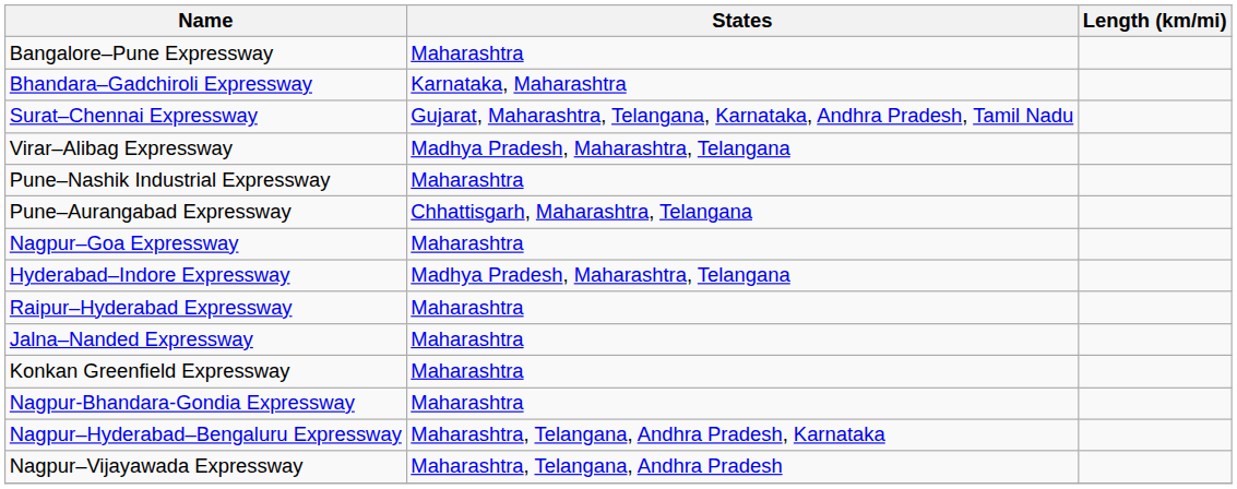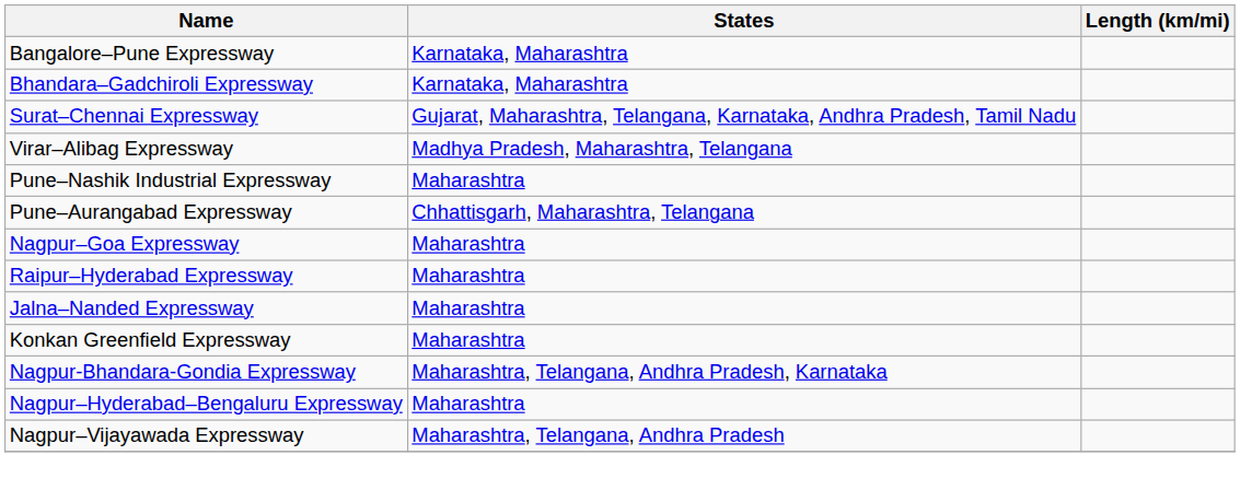 <table class="wikitable sortable collapsible static-row-numbers">
 <tr>
 <th>Name</th>
 <th>States</th>
 <th data-sort-type="number">Length (km/mi)</th>
 </tr>
 <tr>
 <td>Bangalore–Pune Expressway</td>
-<td><a href='#'>Maharashtra</a></td>
+<td><a href='#'>Karnataka</a>, <a href='#'>Maharashtra</a></td>
 <td align="right"></td>
 </tr>
 <tr>
 <td><a href='#'>Bhandara–Gadchiroli Expressway</a></td>
 <td><a href='#'>Karnataka</a>, <a href='#'>Maharashtra</a></td>
 <td align="right"></td>
 </tr>
 <tr>
 <td><a href='#'>Surat–Chennai Expressway</a></td>
 <td><a href='#'>Gujarat</a>, <a href='#'>Maharashtra</a>, <a href='#'>Telangana</a>, <a href='#'>Karnataka</a>, <a href='#'>Andhra Pradesh</a>, <a href='#'>Tamil Nadu</a></td>
 <td align= ></td>
 </tr>
 <tr>
 <td>Virar–Alibag Expressway</td>
 <td><a href='#'>Madhya Pradesh</a>, <a href='#'>Maharashtra</a>, <a href='#'>Telangana</a></td>
 <td></td>
 </tr>
 <tr>
 <td>Pune–Nashik Industrial Expressway</td>
 <td><a href='#'>Maharashtra</a></td>
 <td></td>
 </tr>
 <tr>
 <td>Pune–Aurangabad Expressway</td>
 <td><a href='#'>Chhattisgarh</a>, <a href='#'>Maharashtra</a>, <a href='#'>Telangana</a></td>
 <td align= "right"></td>
 </tr>
 <tr>
 <td><a href='#'>Nagpur–Goa Expressway</a></td>
 <td><a href='#'>Maharashtra</a></td>
 <td align= "right"></td>
 </tr>
 <tr>
-<td><a href='#'>Hyderabad–Indore Expressway</a></td>
-<td><a href='#'>Madhya Pradesh</a>, <a href='#'>Maharashtra</a>, <a href='#'>Telangana</a></td>
-<td align="right"></td>
-</tr>
-<tr>
 <td><a href='#'>Raipur–Hyderabad Expressway</a></td>
 <td><a href='#'>Maharashtra</a></td>
 <td align="right"></td>
 </tr>
 <tr>
 <td><a href='#'>Jalna–Nanded Expressway</a></td>
 <td><a href='#'>Maharashtra</a></td>
 <td align="right"></td>
 </tr>
 <tr>
 <td>Konkan Greenfield Expressway</td>
 <td><a href='#'>Maharashtra</a></td>
 <td align="right"></td>
 </tr>
 <tr>
 <td><a href='#'>Nagpur-Bhandara-Gondia Expressway</a></td>
-<td><a href='#'>Maharashtra</a></td>
+<td><a href='#'>Maharashtra</a>, <a href='#'>Telangana</a>, <a href='#'>Andhra Pradesh</a>, <a href='#'>Karnataka</a></td>
 <td align="right"></td>
 </tr>
 <tr>
 <td><a href='#'>Nagpur–Hyderabad–Bengaluru Expressway</a></td>
-<td><a href='#'>Maharashtra</a>, <a href='#'>Telangana</a>, <a href='#'>Andhra Pradesh</a>, <a href='#'>Karnataka</a></td>
+<td><a href='#'>Maharashtra</a></td>
 <td align="right"></td>
 </tr>
 <tr>
 <td>Nagpur–Vijayawada Expressway</td>
 <td><a href='#'>Maharashtra</a>, <a href='#'>Telangana</a>, <a href='#'>Andhra Pradesh</a></td>
 <td align="right"></td>
 </tr>
 <tr>
 </tr>
 </table>
